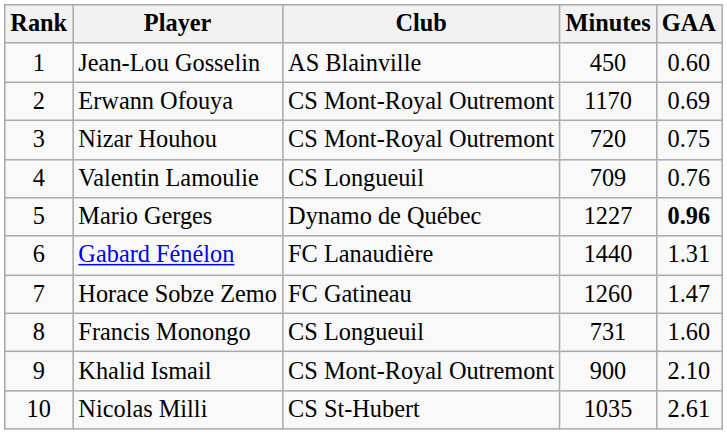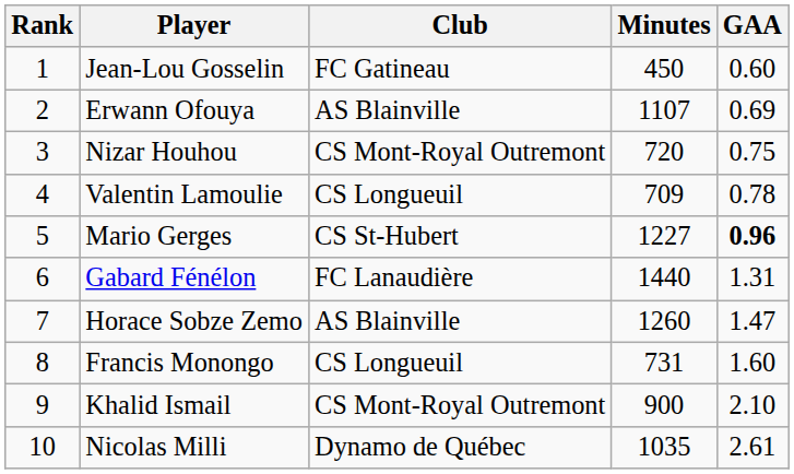 <table class="wikitable">
 <tr>
 <th>Rank</th>
 <th>Player</th>
 <th>Club</th>
 <th>Minutes</th>
 <th>GAA</th>
 </tr>
 <tr>
 <td align=center>1</td>
 <td> Jean-Lou Gosselin</td>
-<td>AS Blainville</td>
+<td>FC Gatineau</td>
 <td align=center>450</td>
 <td align=center>0.60</td>
 </tr>
 <tr>
 <td align=center rowspan=1>2</td>
 <td> Erwann Ofouya</td>
-<td>CS Mont-Royal Outremont</td>
-<td align=center>1170</td>
+<td>AS Blainville</td>
+<td align=center>1107</td>
 <td align=center rowspan=1>0.69</td>
 </tr>
 <tr>
 <td align=center rowspan=1>3</td>
 <td> Nizar Houhou</td>
 <td>CS Mont-Royal Outremont</td>
 <td align=center>720</td>
 <td align=center rowspan=1>0.75</td>
 </tr>
 <tr>
 <td align=center>4</td>
 <td> Valentin Lamoulie</td>
 <td>CS Longueuil</td>
 <td align=center>709</td>
-<td align=center>0.76</td>
+<td align=center>0.78</td>
 </tr>
 <tr>
 <td align=center>5</td>
 <td> Mario Gerges</td>
-<td>Dynamo de Québec</td>
+<td>CS St-Hubert</td>
 <td align=center>1227</td>
 <td align=center><strong>0.96</strong></td>
 </tr>
 <tr>
 <td align=center>6</td>
 <td> <a href='#'>Gabard Fénélon</a></td>
 <td>FC Lanaudière</td>
 <td align=center>1440</td>
 <td align=center>1.31</td>
 </tr>
 <tr>
 <td align=center>7</td>
 <td> Horace Sobze Zemo</td>
-<td>FC Gatineau</td>
+<td>AS Blainville</td>
 <td align=center>1260</td>
 <td align=center>1.47</td>
 </tr>
 <tr>
 <td align=center>8</td>
 <td> Francis Monongo</td>
 <td>CS Longueuil</td>
 <td align=center>731</td>
 <td align=center>1.60</td>
 </tr>
 <tr>
 <td align=center>9</td>
 <td> Khalid Ismail</td>
 <td>CS Mont-Royal Outremont</td>
 <td align=center>900</td>
 <td align=center>2.10</td>
 </tr>
 <tr>
 <td align=center>10</td>
 <td> Nicolas Milli</td>
-<td>CS St-Hubert</td>
+<td>Dynamo de Québec</td>
 <td align=center>1035</td>
 <td align=center>2.61</td>
 </tr>
 </table>
